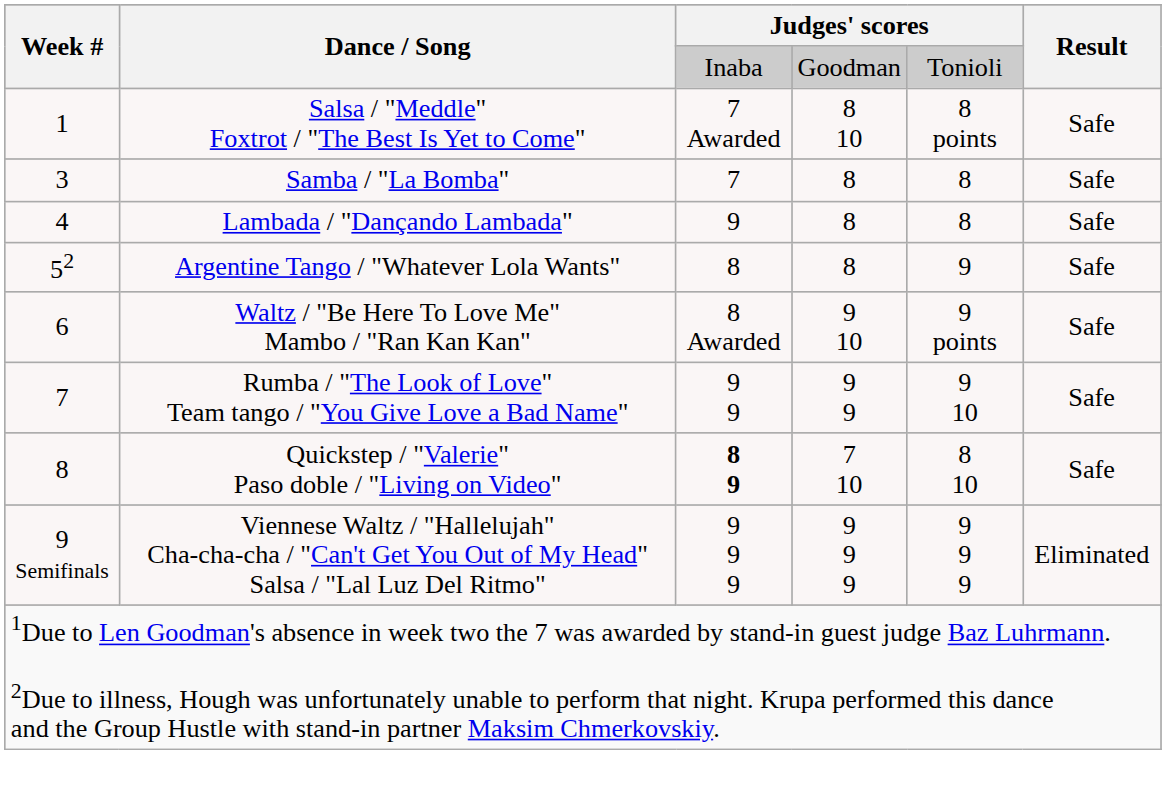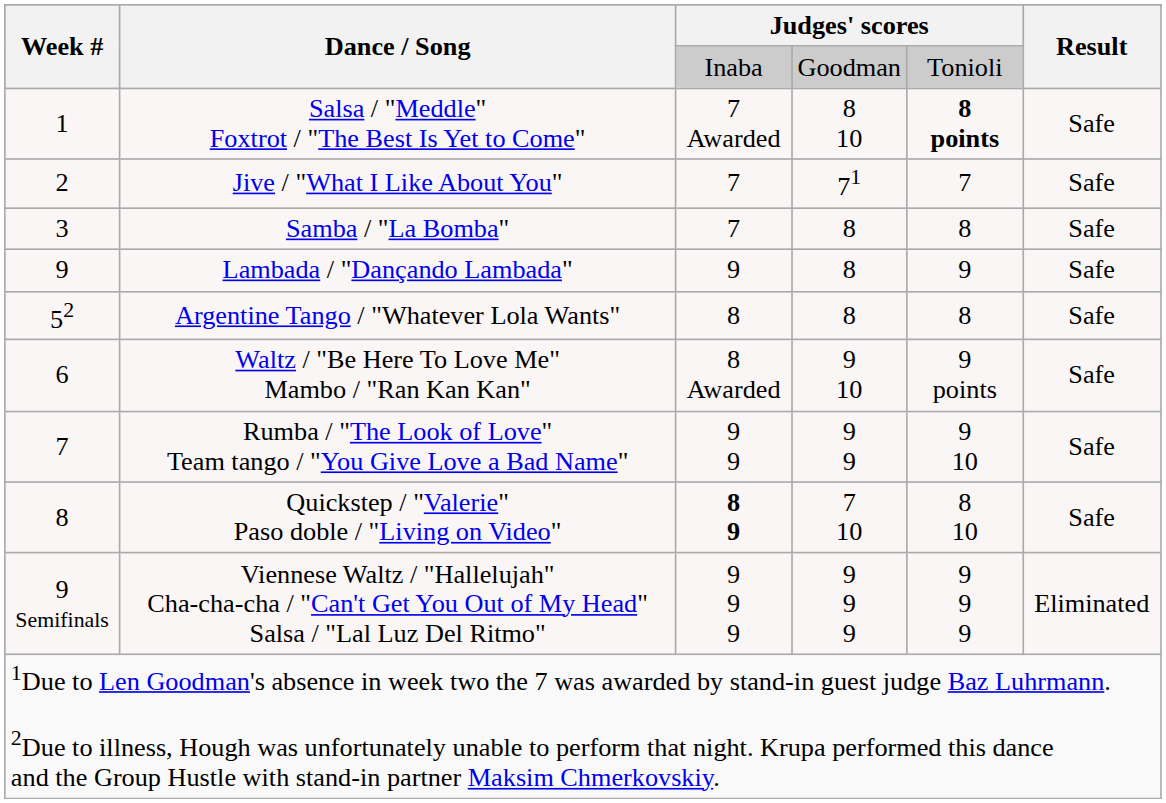 <table class="wikitable collapsible collapsed">
 <tr style="text-align:Center; background:#ccc;">
 <th rowspan="2">Week #</th>
 <th rowspan="2">Dance / Song</th>
 <th colspan="3">Judges' scores</th>
 <th rowspan="2">Result</th>
 </tr>
 <tr style="text-align:center; background:#ccc;">
 <td style="width:10%; ">Inaba</td>
 <td style="width:10%; ">Goodman</td>
 <td style="width:10%; ">Tonioli</td>
 </tr>
 <tr style="text-align: center; background:#faf6f6;">
 <td>1</td>
 <td><a href='#'>Salsa</a> / "<a href='#'>Meddle</a>"<br><a href='#'>Foxtrot</a> / "<a href='#'>The Best Is Yet to Come</a>"</td>
 <td>7<br>Awarded</td>
 <td>8<br>10</td>
-<td>8<br>points</td>
+<td><strong>8<br>points</strong></td>
+<td>Safe</td>
+</tr>
+<tr style="text-align: center; background:#faf6f6;">
+<td>2</td>
+<td><a href='#'>Jive</a> / "<a href='#'>What I Like About You</a>"</td>
+<td>7</td>
+<td>7<sup>1</sup></td>
+<td>7</td>
 <td>Safe</td>
 </tr>
 <tr style="text-align: center; background:#faf6f6;">
 <td>3</td>
 <td><a href='#'>Samba</a> / "<a href='#'>La Bomba</a>"</td>
 <td>7</td>
 <td>8</td>
 <td>8</td>
 <td>Safe</td>
 </tr>
 <tr style="text-align: center; background:#faf6f6;">
-<td>4</td>
+<td>9</td>
 <td><a href='#'>Lambada</a> / "<a href='#'>Dançando Lambada</a>"</td>
 <td>9</td>
 <td>8</td>
-<td>8</td>
+<td>9</td>
 <td>Safe</td>
 </tr>
 <tr style="text-align: center; background:#faf6f6;">
 <td>5<sup>2</sup></td>
 <td><a href='#'>Argentine Tango</a> / "Whatever Lola Wants"</td>
 <td>8</td>
 <td>8</td>
-<td>9</td>
+<td>8</td>
 <td>Safe</td>
 </tr>
 <tr style="text-align: center; background:#faf6f6;">
 <td>6</td>
 <td><a href='#'>Waltz</a> / "Be Here To Love Me"<br>Mambo / "Ran Kan Kan"</td>
 <td>8<br>Awarded</td>
 <td>9<br>10</td>
 <td>9<br>points</td>
 <td>Safe</td>
 </tr>
 <tr style="text-align: center; background:#faf6f6;">
 <td>7</td>
 <td>Rumba / "<a href='#'>The Look of Love</a>"<br>Team tango / "<a href='#'>You Give Love a Bad Name</a>"</td>
 <td>9<br>9</td>
 <td>9<br>9</td>
 <td>9<br>10</td>
 <td>Safe</td>
 </tr>
 <tr style="text-align: center; background:#faf6f6;">
 <td>8</td>
 <td>Quickstep / "<a href='#'>Valerie</a>"<br>Paso doble / "<a href='#'>Living on Video</a>"</td>
 <td><strong>8<br>9</strong></td>
 <td>7<br>10</td>
 <td>8<br>10</td>
 <td>Safe</td>
 </tr>
 <tr style="text-align: center; background:#faf6f6;">
 <td>9<br><small>Semifinals</small></td>
 <td>Viennese Waltz / "Hallelujah"<br>Cha-cha-cha / "<a href='#'>Can't Get You Out of My Head</a>"<br>Salsa / "Lal Luz Del Ritmo"</td>
 <td>9<br>9<br>9</td>
 <td>9<br>9<br>9</td>
 <td>9<br>9<br>9</td>
 <td>Eliminated</td>
 </tr>
 <tr>
 <td colspan="6"><sup>1</sup>Due to <a href='#'>Len Goodman</a>'s absence in week two the 7 was awarded by stand-in guest judge <a href='#'>Baz Luhrmann</a>.<br><br><sup>2</sup>Due to illness, Hough was unfortunately unable to perform that night. Krupa performed this dance<br>and the Group Hustle with stand-in partner <a href='#'>Maksim Chmerkovskiy</a>.</td>
 </tr>
 </table>
